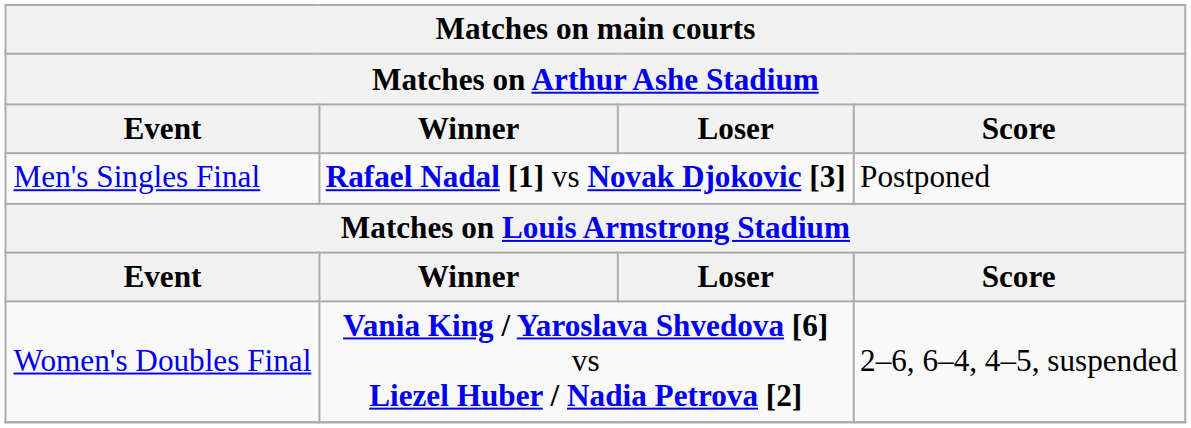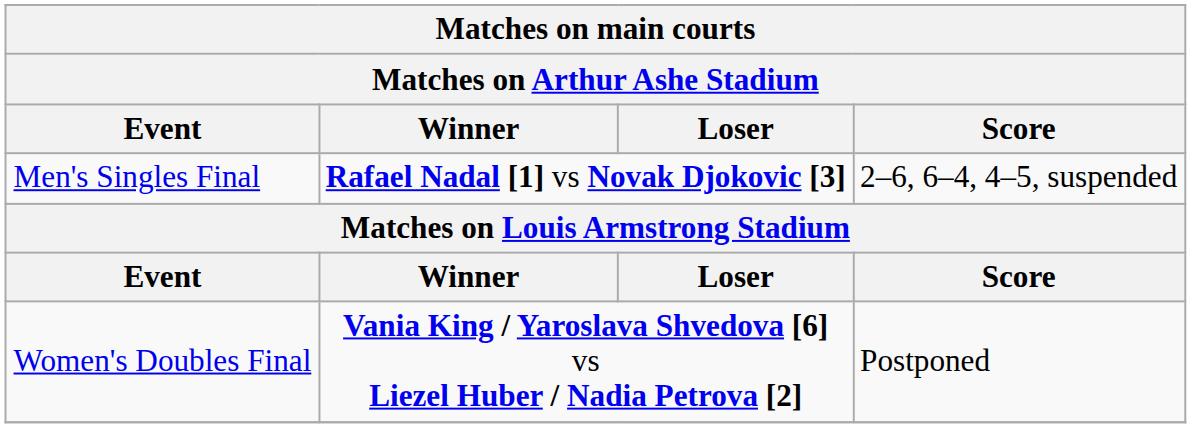 <table class="wikitable collapsible uncollapsed" style="margin:auto;">
 <tr>
 <th colspan=4><strong>Matches on main courts</strong></th>
 </tr>
 <tr>
 <th colspan=4>Matches on <a href='#'>Arthur Ashe Stadium</a></th>
 </tr>
 <tr>
 <th>Event</th>
 <th>Winner</th>
 <th>Loser</th>
 <th>Score</th>
 </tr>
 <tr>
 <td><a href='#'>Men's Singles Final</a></td>
 <td align="center" colspan="2"> <strong><a href='#'>Rafael Nadal</a> [1]</strong> vs  <strong><a href='#'>Novak Djokovic</a> [3]</strong></td>
-<td>Postponed</td>
+<td>2–6, 6–4, 4–5, suspended</td>
 </tr>
 <tr>
 <th colspan=4>Matches on <a href='#'>Louis Armstrong Stadium</a></th>
 </tr>
 <tr>
 <th>Event</th>
 <th>Winner</th>
 <th>Loser</th>
 <th>Score</th>
 </tr>
 <tr>
 <td><a href='#'>Women's Doubles Final</a></td>
 <td align="center" colspan="2"> <strong><a href='#'>Vania King</a> /  <a href='#'>Yaroslava Shvedova</a> [6]</strong><br>vs<br> <strong><a href='#'>Liezel Huber</a> /  <a href='#'>Nadia Petrova</a> [2]</strong></td>
-<td>2–6, 6–4, 4–5, suspended</td>
+<td>Postponed</td>
 </tr>
 <tr>
 </tr>
 </table>
